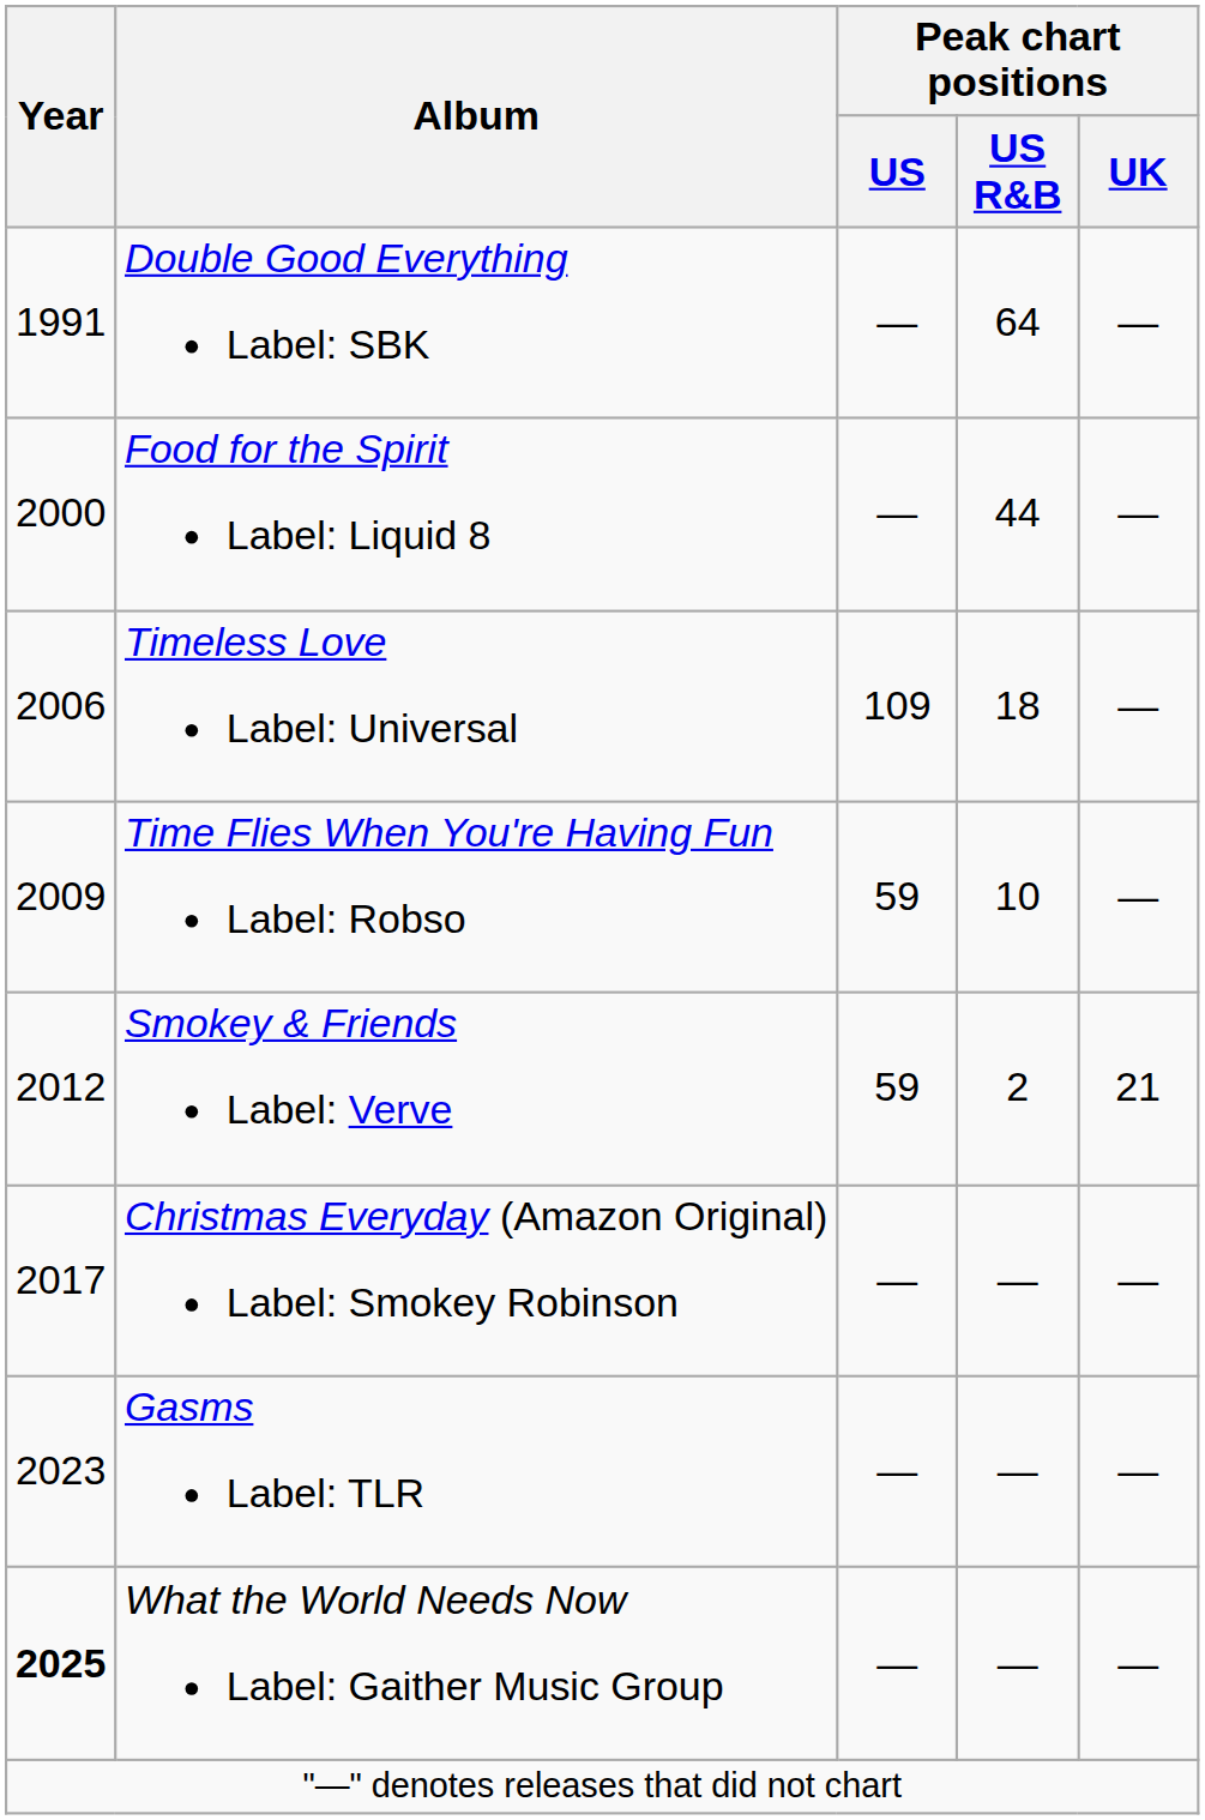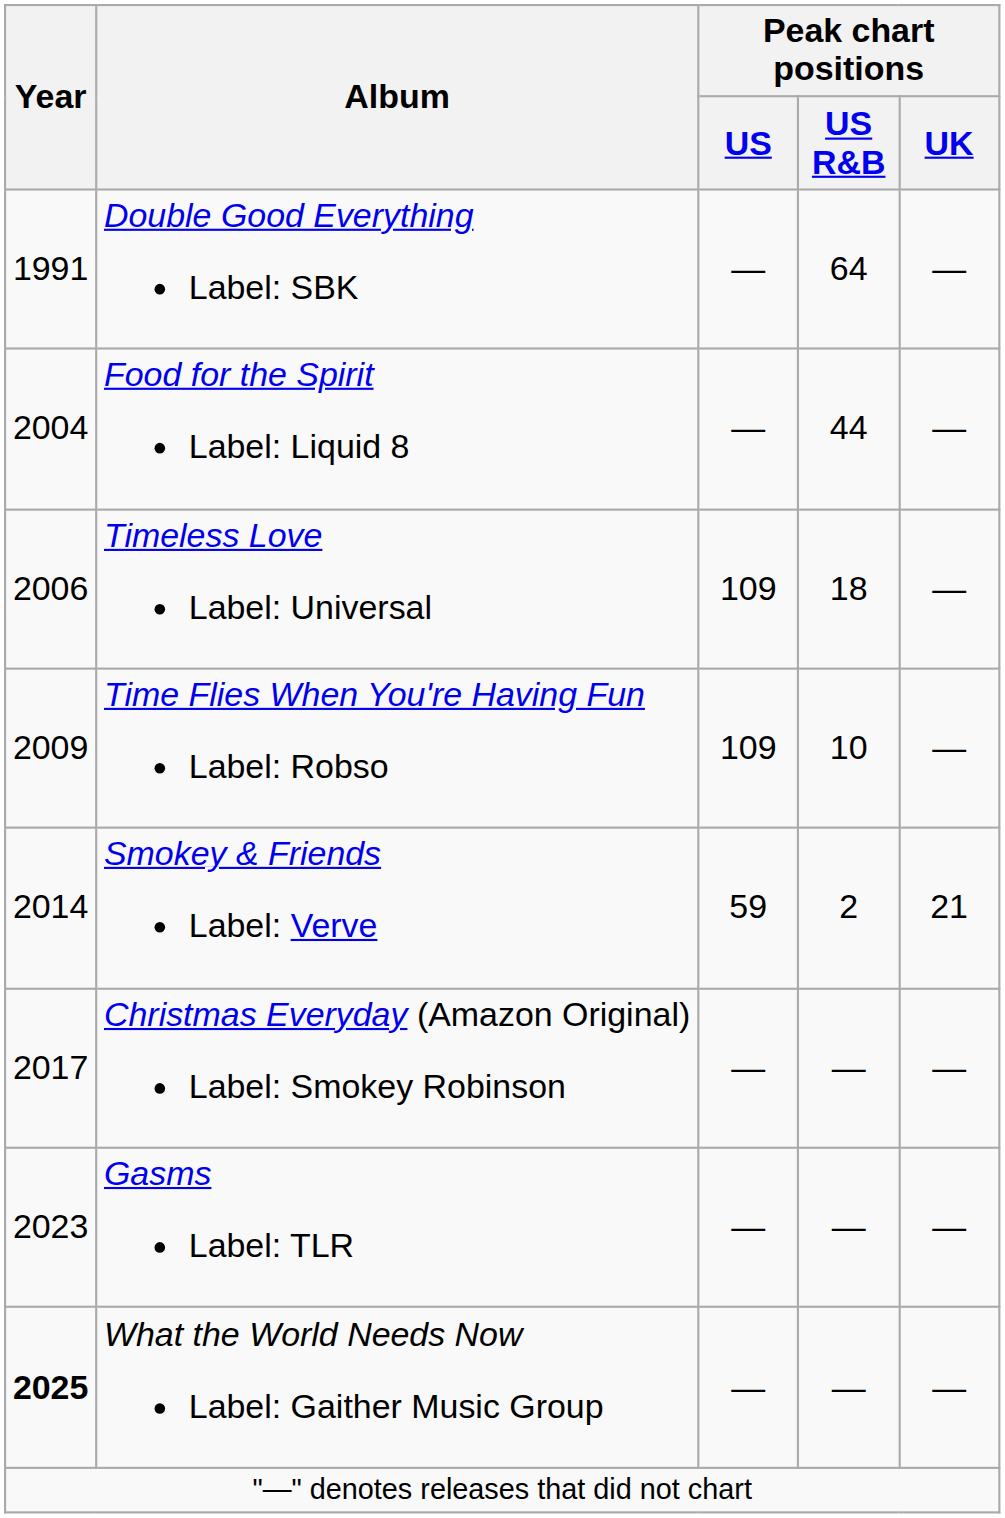 <table class="wikitable">
 <tr>
 <th rowspan="2">Year</th>
 <th rowspan="2">Album</th>
 <th colspan="3">Peak chart positions</th>
 </tr>
 <tr>
 <th style="width:40px;"><a href='#'>US</a><br></th>
 <th style="width:40px;"><a href='#'>US<br>R&B</a><br></th>
 <th style="width:40px;"><a href='#'>UK</a><br></th>
 </tr>
 <tr>
 <td>1991</td>
 <td><em><a href='#'>Double Good Everything</a></em><br><ul><li>Label: SBK</li></ul></td>
 <td align="center">—</td>
 <td align="center">64</td>
 <td align="center">—</td>
 </tr>
 <tr>
-<td>2000</td>
+<td>2004</td>
 <td><em><a href='#'>Food for the Spirit</a></em><br><ul><li>Label: Liquid 8</li></ul></td>
 <td align="center">—</td>
 <td align="center">44</td>
 <td align="center">—</td>
 </tr>
 <tr>
 <td>2006</td>
 <td><em><a href='#'>Timeless Love</a></em><br><ul><li>Label: Universal</li></ul></td>
 <td align="center">109</td>
 <td align="center">18</td>
 <td align="center">—</td>
 </tr>
 <tr>
 <td>2009</td>
 <td><em><a href='#'>Time Flies When You're Having Fun</a></em><br><ul><li>Label: Robso</li></ul></td>
-<td align="center">59</td>
+<td align="center">109</td>
 <td align="center">10</td>
 <td align="center">—</td>
 </tr>
 <tr>
-<td>2012</td>
+<td>2014</td>
 <td><em><a href='#'>Smokey & Friends</a></em><br><ul><li>Label: <a href='#'>Verve</a></li></ul></td>
 <td align="center">59</td>
 <td align="center">2</td>
 <td align="center">21</td>
 </tr>
 <tr>
 <td>2017</td>
 <td><em><a href='#'>Christmas Everyday</a></em> (Amazon Original)<br><ul><li>Label: Smokey Robinson</li></ul></td>
 <td align="center">—</td>
 <td align="center">—</td>
 <td align="center">—</td>
 </tr>
 <tr>
 <td>2023</td>
 <td><em><a href='#'>Gasms</a></em><br><ul><li>Label: TLR</li></ul></td>
 <td align="center">—</td>
 <td align="center">—</td>
 <td align="center">—</td>
 </tr>
 <tr>
 <td><strong>2025</strong></td>
 <td><em>What the World Needs Now</em><br><ul><li>Label: Gaither Music Group</li></ul></td>
 <td align="center">—</td>
 <td align="center">—</td>
 <td align="center">—</td>
 </tr>
 <tr>
 <td align="center" colspan="6" style="font-size:85%">"—" denotes releases that did not chart</td>
 </tr>
 </table>
